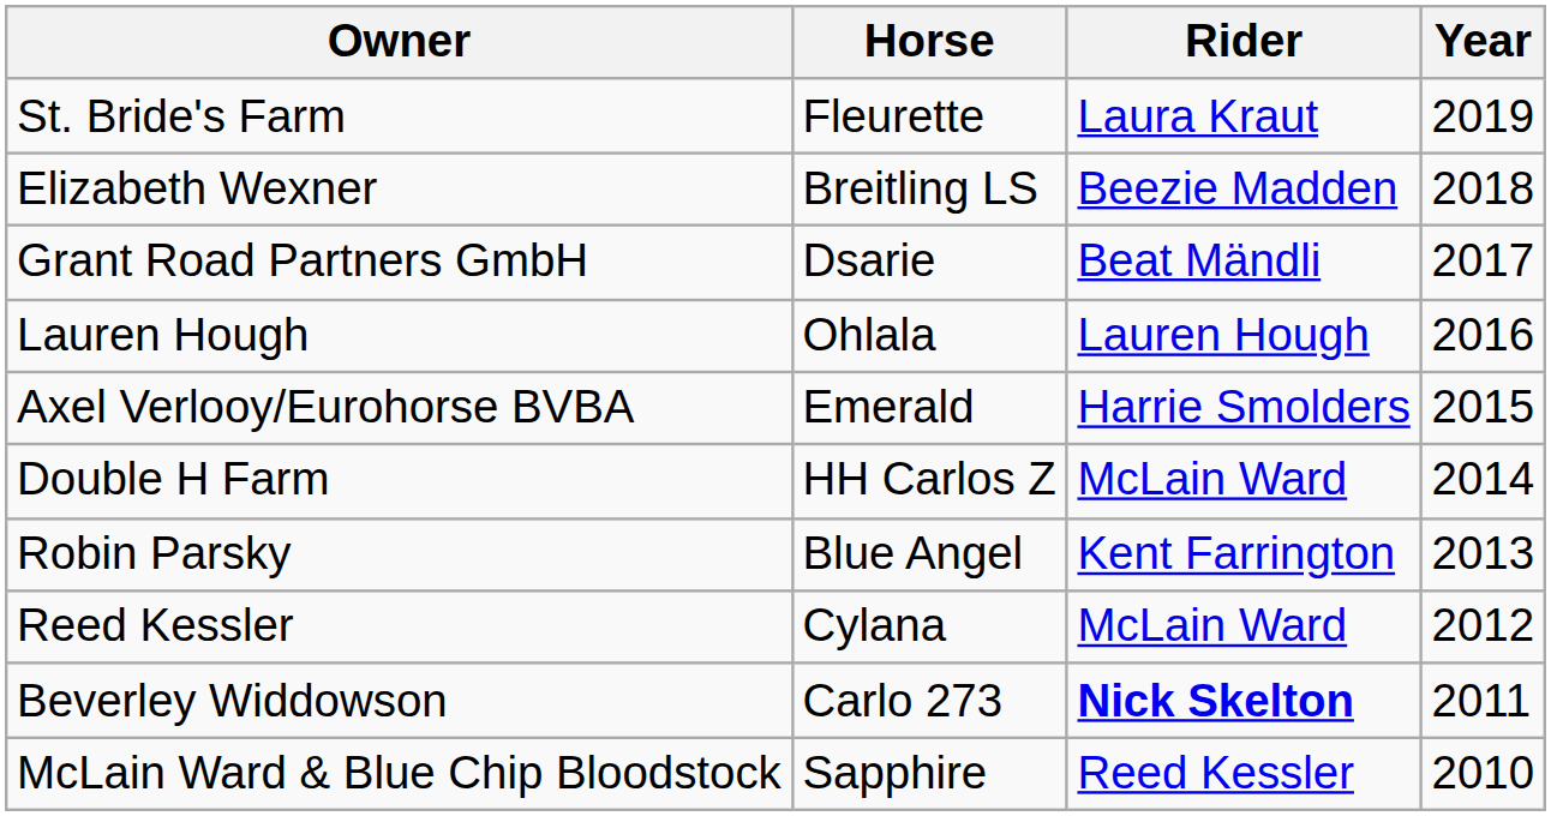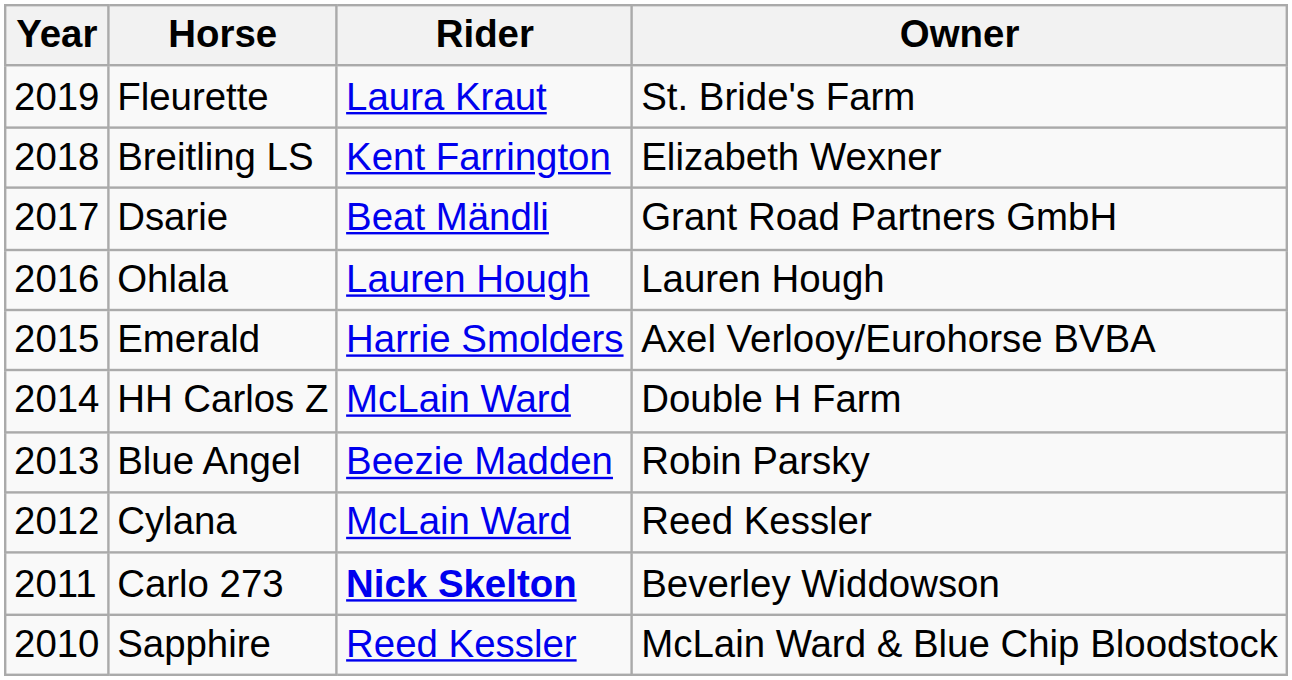 <table class="wikitable">
 <tr>
-<th>Owner</th>
+<th>Year</th>
 <th>Horse</th>
 <th>Rider</th>
-<th>Year</th>
+<th>Owner</th>
 </tr>
 <tr>
-<td>St. Bride's Farm</td>
+<td>2019</td>
 <td>Fleurette</td>
 <td><a href='#'>Laura Kraut</a></td>
-<td>2019</td>
+<td>St. Bride's Farm</td>
 </tr>
 <tr>
+<td>2018</td>
+<td>Breitling LS</td>
+<td><a href='#'>Kent Farrington</a></td>
 <td>Elizabeth Wexner</td>
-<td>Breitling LS</td>
-<td><a href='#'>Beezie Madden</a></td>
-<td>2018</td>
 </tr>
 <tr>
-<td>Grant Road Partners GmbH</td>
+<td>2017</td>
 <td>Dsarie</td>
 <td><a href='#'>Beat Mändli</a></td>
-<td>2017</td>
+<td>Grant Road Partners GmbH</td>
 </tr>
 <tr>
-<td>Lauren Hough</td>
+<td>2016</td>
 <td>Ohlala</td>
 <td><a href='#'>Lauren Hough</a></td>
-<td>2016</td>
+<td>Lauren Hough</td>
 </tr>
 <tr>
-<td>Axel Verlooy/Eurohorse BVBA</td>
+<td>2015</td>
 <td>Emerald</td>
 <td><a href='#'>Harrie Smolders</a></td>
-<td>2015</td>
+<td>Axel Verlooy/Eurohorse BVBA</td>
 </tr>
 <tr>
-<td>Double H Farm</td>
+<td>2014</td>
 <td>HH Carlos Z</td>
 <td><a href='#'>McLain Ward</a></td>
-<td>2014</td>
+<td>Double H Farm</td>
 </tr>
 <tr>
+<td>2013</td>
+<td>Blue Angel</td>
+<td><a href='#'>Beezie Madden</a></td>
 <td>Robin Parsky</td>
-<td>Blue Angel</td>
-<td><a href='#'>Kent Farrington</a></td>
-<td>2013</td>
 </tr>
 <tr>
-<td>Reed Kessler</td>
+<td>2012</td>
 <td>Cylana</td>
 <td><a href='#'>McLain Ward</a></td>
-<td>2012</td>
+<td>Reed Kessler</td>
 </tr>
 <tr>
-<td>Beverley Widdowson</td>
+<td>2011</td>
 <td>Carlo 273</td>
 <td><strong><a href='#'>Nick Skelton</a></strong></td>
-<td>2011</td>
+<td>Beverley Widdowson</td>
 </tr>
 <tr>
-<td>McLain Ward & Blue Chip Bloodstock</td>
+<td>2010</td>
 <td>Sapphire</td>
 <td><a href='#'>Reed Kessler</a></td>
-<td>2010</td>
+<td>McLain Ward & Blue Chip Bloodstock</td>
 </tr>
 </table>
